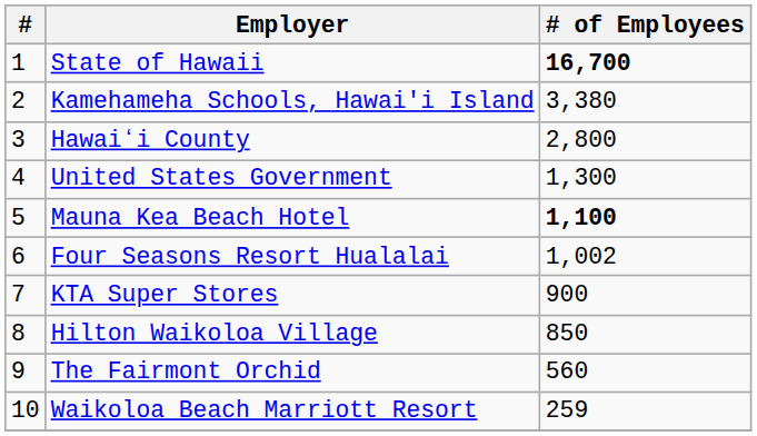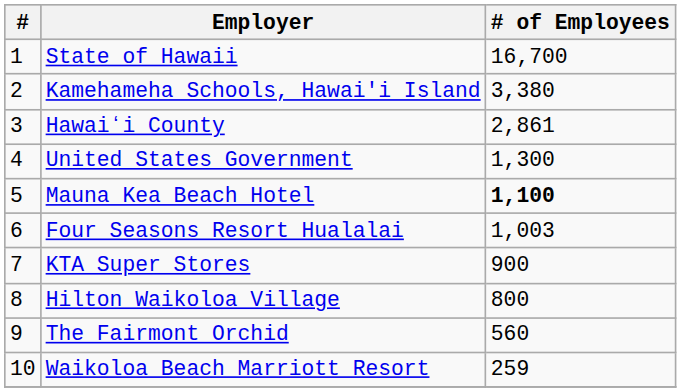 <table class="wikitable sortable" border="1">
 <tr>
 <th>#</th>
 <th>Employer</th>
 <th># of Employees</th>
 </tr>
 <tr>
 <td>1</td>
 <td><a href='#'>State of Hawaii</a></td>
-<td><strong>16,700</strong></td>
+<td>16,700</td>
 </tr>
 <tr>
 <td>2</td>
 <td><a href='#'>Kamehameha Schools, Hawai'i Island</a></td>
 <td>3,380</td>
 </tr>
 <tr>
 <td>3</td>
 <td><a href='#'>Hawaiʻi County</a></td>
-<td>2,800</td>
+<td>2,861</td>
 </tr>
 <tr>
 <td>4</td>
 <td><a href='#'>United States Government</a></td>
 <td>1,300</td>
 </tr>
 <tr>
 <td>5</td>
 <td><a href='#'>Mauna Kea Beach Hotel</a></td>
 <td><strong>1,100</strong></td>
 </tr>
 <tr>
 <td>6</td>
 <td><a href='#'>Four Seasons Resort Hualalai</a></td>
-<td>1,002</td>
+<td>1,003</td>
 </tr>
 <tr>
 <td>7</td>
 <td><a href='#'>KTA Super Stores</a></td>
 <td>900</td>
 </tr>
 <tr>
 <td>8</td>
 <td><a href='#'>Hilton Waikoloa Village</a></td>
-<td>850</td>
+<td>800</td>
 </tr>
 <tr>
 <td>9</td>
 <td><a href='#'>The Fairmont Orchid</a></td>
 <td>560</td>
 </tr>
 <tr>
 <td>10</td>
 <td><a href='#'>Waikoloa Beach Marriott Resort</a></td>
 <td>259</td>
 </tr>
 <tr>
 </tr>
 </table>
